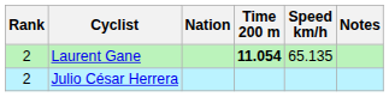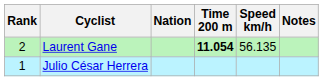 <table class="wikitable sortable" style="text-align:center">
 <tr>
 <th>Rank</th>
 <th>Cyclist</th>
 <th>Nation</th>
 <th>Time<br>200 m</th>
 <th>Speed<br>km/h</th>
 <th>Notes</th>
 </tr>
 <tr bgcolor=bbf3bb>
 <td>2</td>
 <td align=left><a href='#'>Laurent Gane</a></td>
 <td align=left></td>
 <td><strong>11.054</strong></td>
-<td>65.135</td>
+<td>56.135</td>
 <td></td>
 </tr>
 <tr bgcolor=bbf3ff>
-<td>2</td>
+<td>1</td>
 <td align=left><a href='#'>Julio César Herrera</a></td>
 <td align=left></td>
 <td></td>
 <td></td>
 <td></td>
 </tr>
 </table>
